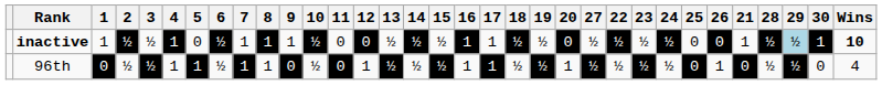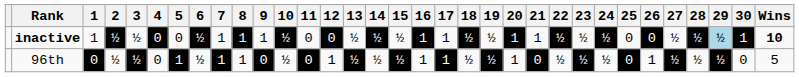 <table class="wikitable" style="margin: 1em auto 1em auto; text-align:center">
 <tr>
 <th></th>
 <th>Rank</th>
 <th width=14>1</th>
 <th width=14>2</th>
 <th width=14>3</th>
 <th width=14>4</th>
 <th width=14>5</th>
 <th width=14>6</th>
 <th width=14>7</th>
 <th width=14>8</th>
 <th width=14>9</th>
 <th width=14>10</th>
 <th width=14>11</th>
 <th width=14>12</th>
 <th width=14>13</th>
 <th width=14>14</th>
 <th width=14>15</th>
 <th width=14>16</th>
 <th width=14>17</th>
 <th width=14>18</th>
 <th width=14>19</th>
 <th width=14>20</th>
-<th width=14>27</th>
+<th width=14>21</th>
 <th width=14>22</th>
 <th width=14>23</th>
 <th width=14>24</th>
 <th width=14>25</th>
 <th width=14>26</th>
-<th width=14>21</th>
+<th width=14>27</th>
 <th width=14>28</th>
 <th width=14>29</th>
 <th width=14>30</th>
 <th>Wins</th>
 </tr>
 <tr>
 <td align=left></td>
 <td><strong>inactive</strong></td>
 <td>1</td>
 <td style="background:black; color:white">½</td>
 <td>½</td>
-<td style="background:black; color:white">1</td>
+<td style="background:black; color:white">0</td>
 <td>0</td>
 <td style="background:black; color:white">½</td>
 <td>1</td>
 <td style="background:black; color:white">1</td>
 <td>1</td>
 <td style="background:black; color:white">½</td>
 <td>0</td>
 <td style="background:black; color:white">0</td>
 <td>½</td>
 <td style="background:black; color:white">½</td>
 <td>½</td>
 <td style="background:black; color:white">1</td>
 <td>1</td>
 <td style="background:black; color:white">½</td>
 <td>½</td>
-<td style="background:black; color:white">0</td>
-<td>½</td>
+<td style="background:black; color:white">1</td>
+<td>1</td>
 <td style="background:black; color:white">½</td>
 <td>½</td>
 <td style="background:black; color:white">½</td>
 <td>0</td>
 <td style="background:black; color:white">0</td>
-<td>1</td>
+<td>½</td>
 <td style="background:black; color:white">½</td>
 <td style="background: lightblue;">½</td>
 <td style="background:black; color:white">1</td>
 <td><strong>10</strong></td>
 </tr>
 <tr>
 <td align=left></td>
 <td>96th</td>
 <td style="background:black; color:white">0</td>
 <td>½</td>
 <td style="background:black; color:white">½</td>
-<td>1</td>
+<td>0</td>
 <td style="background:black; color:white">1</td>
 <td>½</td>
 <td style="background:black; color:white">1</td>
 <td>1</td>
 <td style="background:black; color:white">0</td>
 <td>½</td>
 <td style="background:black; color:white">0</td>
 <td>1</td>
 <td style="background:black; color:white">½</td>
 <td>½</td>
 <td style="background:black; color:white">½</td>
 <td>1</td>
 <td style="background:black; color:white">1</td>
 <td>½</td>
 <td style="background:black; color:white">½</td>
 <td>1</td>
-<td style="background:black; color:white">½</td>
+<td style="background:black; color:white">0</td>
 <td>½</td>
 <td style="background:black; color:white">½</td>
 <td>½</td>
 <td style="background:black; color:white">0</td>
 <td>1</td>
-<td style="background:black; color:white">0</td>
+<td style="background:black; color:white">½</td>
 <td>½</td>
 <td style="background:black; color:white">½</td>
 <td>0</td>
-<td>4</td>
+<td>5</td>
 </tr>
 </table>
